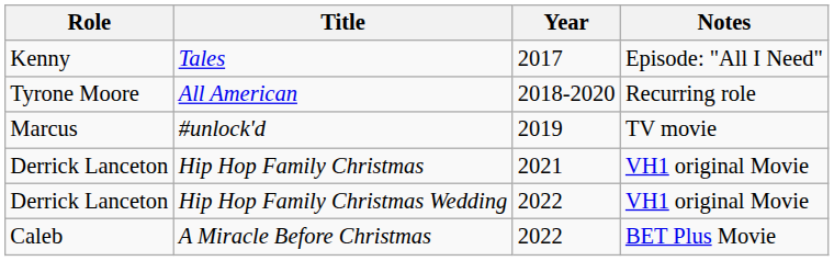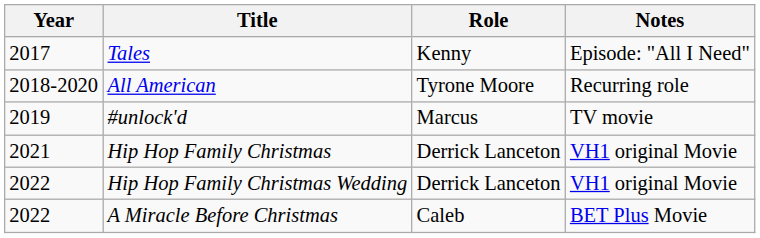 <table class="wikitable sortable">
 <tr>
+<th>Year</th>
+<th>Title</th>
 <th>Role</th>
-<th>Title</th>
-<th>Year</th>
 <th class="unsortable">Notes</th>
 </tr>
 <tr>
+<td>2017</td>
+<td><em><a href='#'>Tales</a></em></td>
 <td>Kenny</td>
-<td><em><a href='#'>Tales</a></em></td>
-<td>2017</td>
 <td>Episode: "All I Need"</td>
 </tr>
 <tr>
+<td>2018-2020</td>
+<td><em><a href='#'>All American</a></em></td>
 <td>Tyrone Moore</td>
-<td><em><a href='#'>All American</a></em></td>
-<td>2018-2020</td>
 <td>Recurring role</td>
 </tr>
 <tr>
+<td>2019</td>
+<td><em>#unlock'd</em></td>
 <td>Marcus</td>
-<td><em>#unlock'd</em></td>
-<td>2019</td>
 <td>TV movie</td>
 </tr>
 <tr>
+<td>2021</td>
+<td><em>Hip Hop Family Christmas</em></td>
 <td>Derrick Lanceton</td>
-<td><em>Hip Hop Family Christmas</em></td>
-<td>2021</td>
 <td><a href='#'>VH1</a> original Movie</td>
 </tr>
 <tr>
+<td>2022</td>
+<td><em>Hip Hop Family Christmas Wedding</em></td>
 <td>Derrick Lanceton</td>
-<td><em>Hip Hop Family Christmas Wedding</em></td>
-<td>2022</td>
 <td><a href='#'>VH1</a> original Movie</td>
 </tr>
 <tr>
+<td>2022</td>
+<td><em>A Miracle Before Christmas </em></td>
 <td>Caleb</td>
-<td><em>A Miracle Before Christmas </em></td>
-<td>2022</td>
 <td><a href='#'>BET Plus</a> Movie</td>
 </tr>
 </table>
